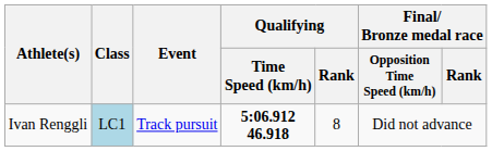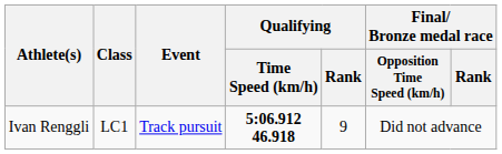 <table class=wikitable style="font-size:90%">
 <tr>
 <th rowspan="2">Athlete(s)</th>
 <th rowspan="2">Class</th>
 <th rowspan="2">Event</th>
 <th colspan="2">Qualifying</th>
 <th colspan="2">Final/<br>Bronze medal race</th>
 </tr>
 <tr>
 <th>Time<br>Speed (km/h)</th>
 <th>Rank</th>
 <th style="line-height:1em"><small>Opposition<br>Time<br>Speed (km/h)</small></th>
 <th>Rank</th>
 </tr>
 <tr>
 <td>Ivan Renggli</td>
-<td align="center" style="background: lightblue;">LC1</td>
+<td align="center">LC1</td>
 <td><a href='#'>Track pursuit</a></td>
 <td align="center"><strong>5:06.912<br>46.918</strong></td>
-<td align="center">8</td>
+<td align="center">9</td>
 <td align="center" colspan="2">Did not advance</td>
 </tr>
 </table>
